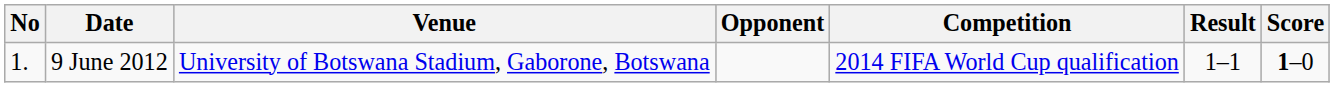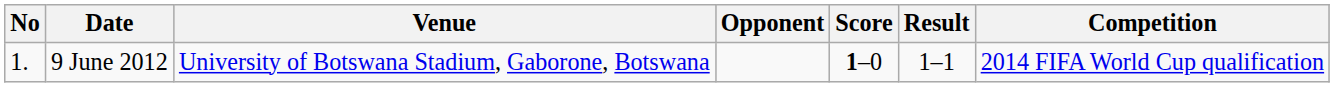 <table class="wikitable" style="font-size:100%;">
 <tr>
 <th>No</th>
 <th>Date</th>
 <th>Venue</th>
 <th>Opponent</th>
+<th>Score</th>
+<th>Result</th>
 <th>Competition</th>
-<th>Result</th>
-<th>Score</th>
 </tr>
 <tr>
 <td>1.</td>
 <td>9 June 2012</td>
 <td><a href='#'>University of Botswana Stadium</a>, <a href='#'>Gaborone</a>, <a href='#'>Botswana</a></td>
 <td></td>
+<td align=center><strong>1</strong>–0</td>
+<td align=center>1–1</td>
 <td><a href='#'>2014 FIFA World Cup qualification</a></td>
-<td align=center>1–1</td>
-<td align=center><strong>1</strong>–0</td>
 </tr>
 </table>
